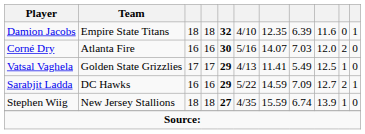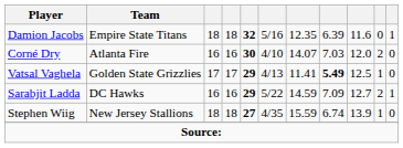 <table class="wikitable sortable"  style="text-align: center;">
 <tr>
 <th class="unsortable">Player</th>
 <th>Team</th>
 <th></th>
 <th></th>
 <th></th>
 <th></th>
 <th></th>
 <th></th>
 <th></th>
 <th></th>
 <th></th>
 </tr>
 <tr>
 <td style="text-align:left"><a href='#'>Damion Jacobs</a></td>
 <td style="text-align:left">Empire State Titans</td>
 <td>18</td>
 <td>18</td>
 <td><strong>32</strong></td>
-<td> 4/10</td>
+<td> 5/16</td>
 <td>12.35</td>
 <td>6.39</td>
 <td>11.6</td>
 <td>0</td>
 <td>1</td>
 </tr>
 <tr>
 <td style="text-align:left"><a href='#'>Corné Dry</a></td>
 <td style="text-align:left">Atlanta Fire</td>
 <td>16</td>
 <td>16</td>
 <td><strong>30</strong></td>
-<td> 5/16</td>
+<td> 4/10</td>
 <td>14.07</td>
 <td>7.03</td>
 <td>12.0</td>
 <td>2</td>
 <td>0</td>
 </tr>
 <tr>
 <td style="text-align:left"><a href='#'>Vatsal Vaghela</a></td>
 <td style="text-align:left">Golden State Grizzlies</td>
 <td>17</td>
 <td>17</td>
 <td><strong>29</strong></td>
 <td> 4/13</td>
 <td>11.41</td>
-<td>5.49</td>
+<td><strong>5.49</strong></td>
 <td>12.5</td>
 <td>1</td>
 <td>0</td>
 </tr>
 <tr>
 <td style="text-align:left"><a href='#'>Sarabjit Ladda</a></td>
 <td style="text-align:left">DC Hawks</td>
 <td>16</td>
 <td>16</td>
 <td><strong>29</strong></td>
 <td> 5/22</td>
 <td>14.59</td>
 <td>7.09</td>
 <td>12.7</td>
 <td>2</td>
 <td>1</td>
 </tr>
 <tr>
 <td style="text-align:left">Stephen Wiig</td>
 <td style="text-align:left">New Jersey Stallions</td>
 <td>18</td>
 <td>18</td>
 <td><strong>27</strong></td>
 <td> 4/35</td>
 <td>15.59</td>
 <td>6.74</td>
 <td>13.9</td>
 <td>1</td>
 <td>0</td>
 </tr>
 <tr>
 </tr>
 <tr class=sortbottom>
 <td colspan=15><strong>Source:</strong> </td>
 </tr>
 </table>
